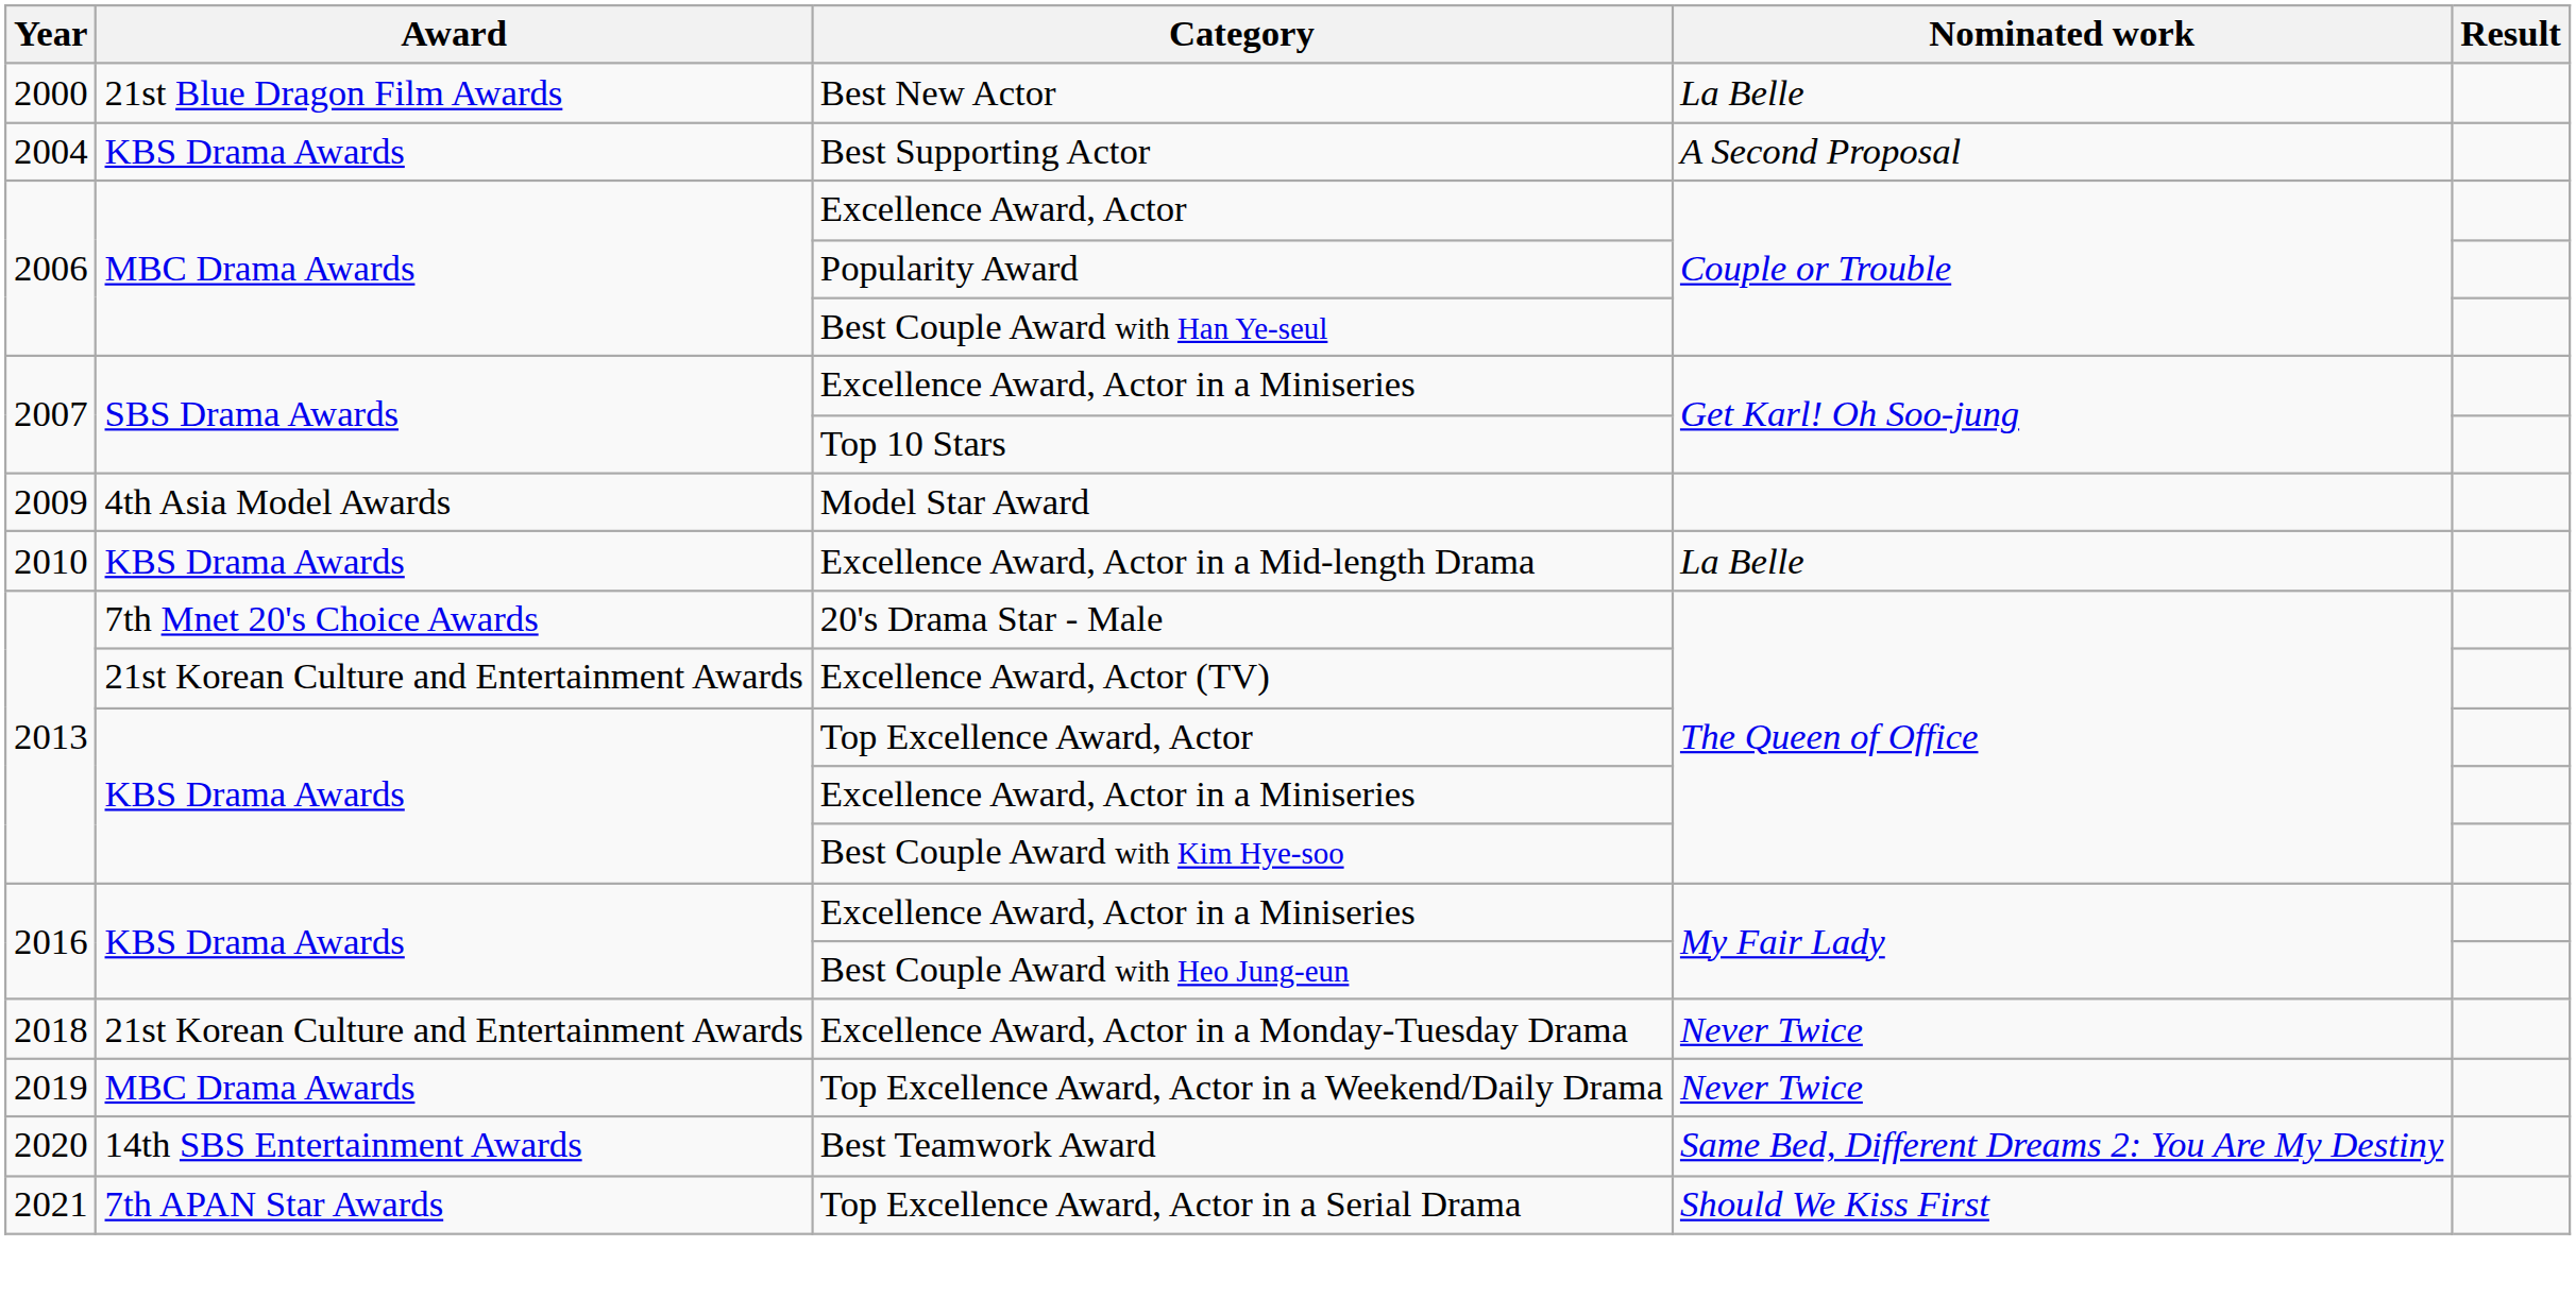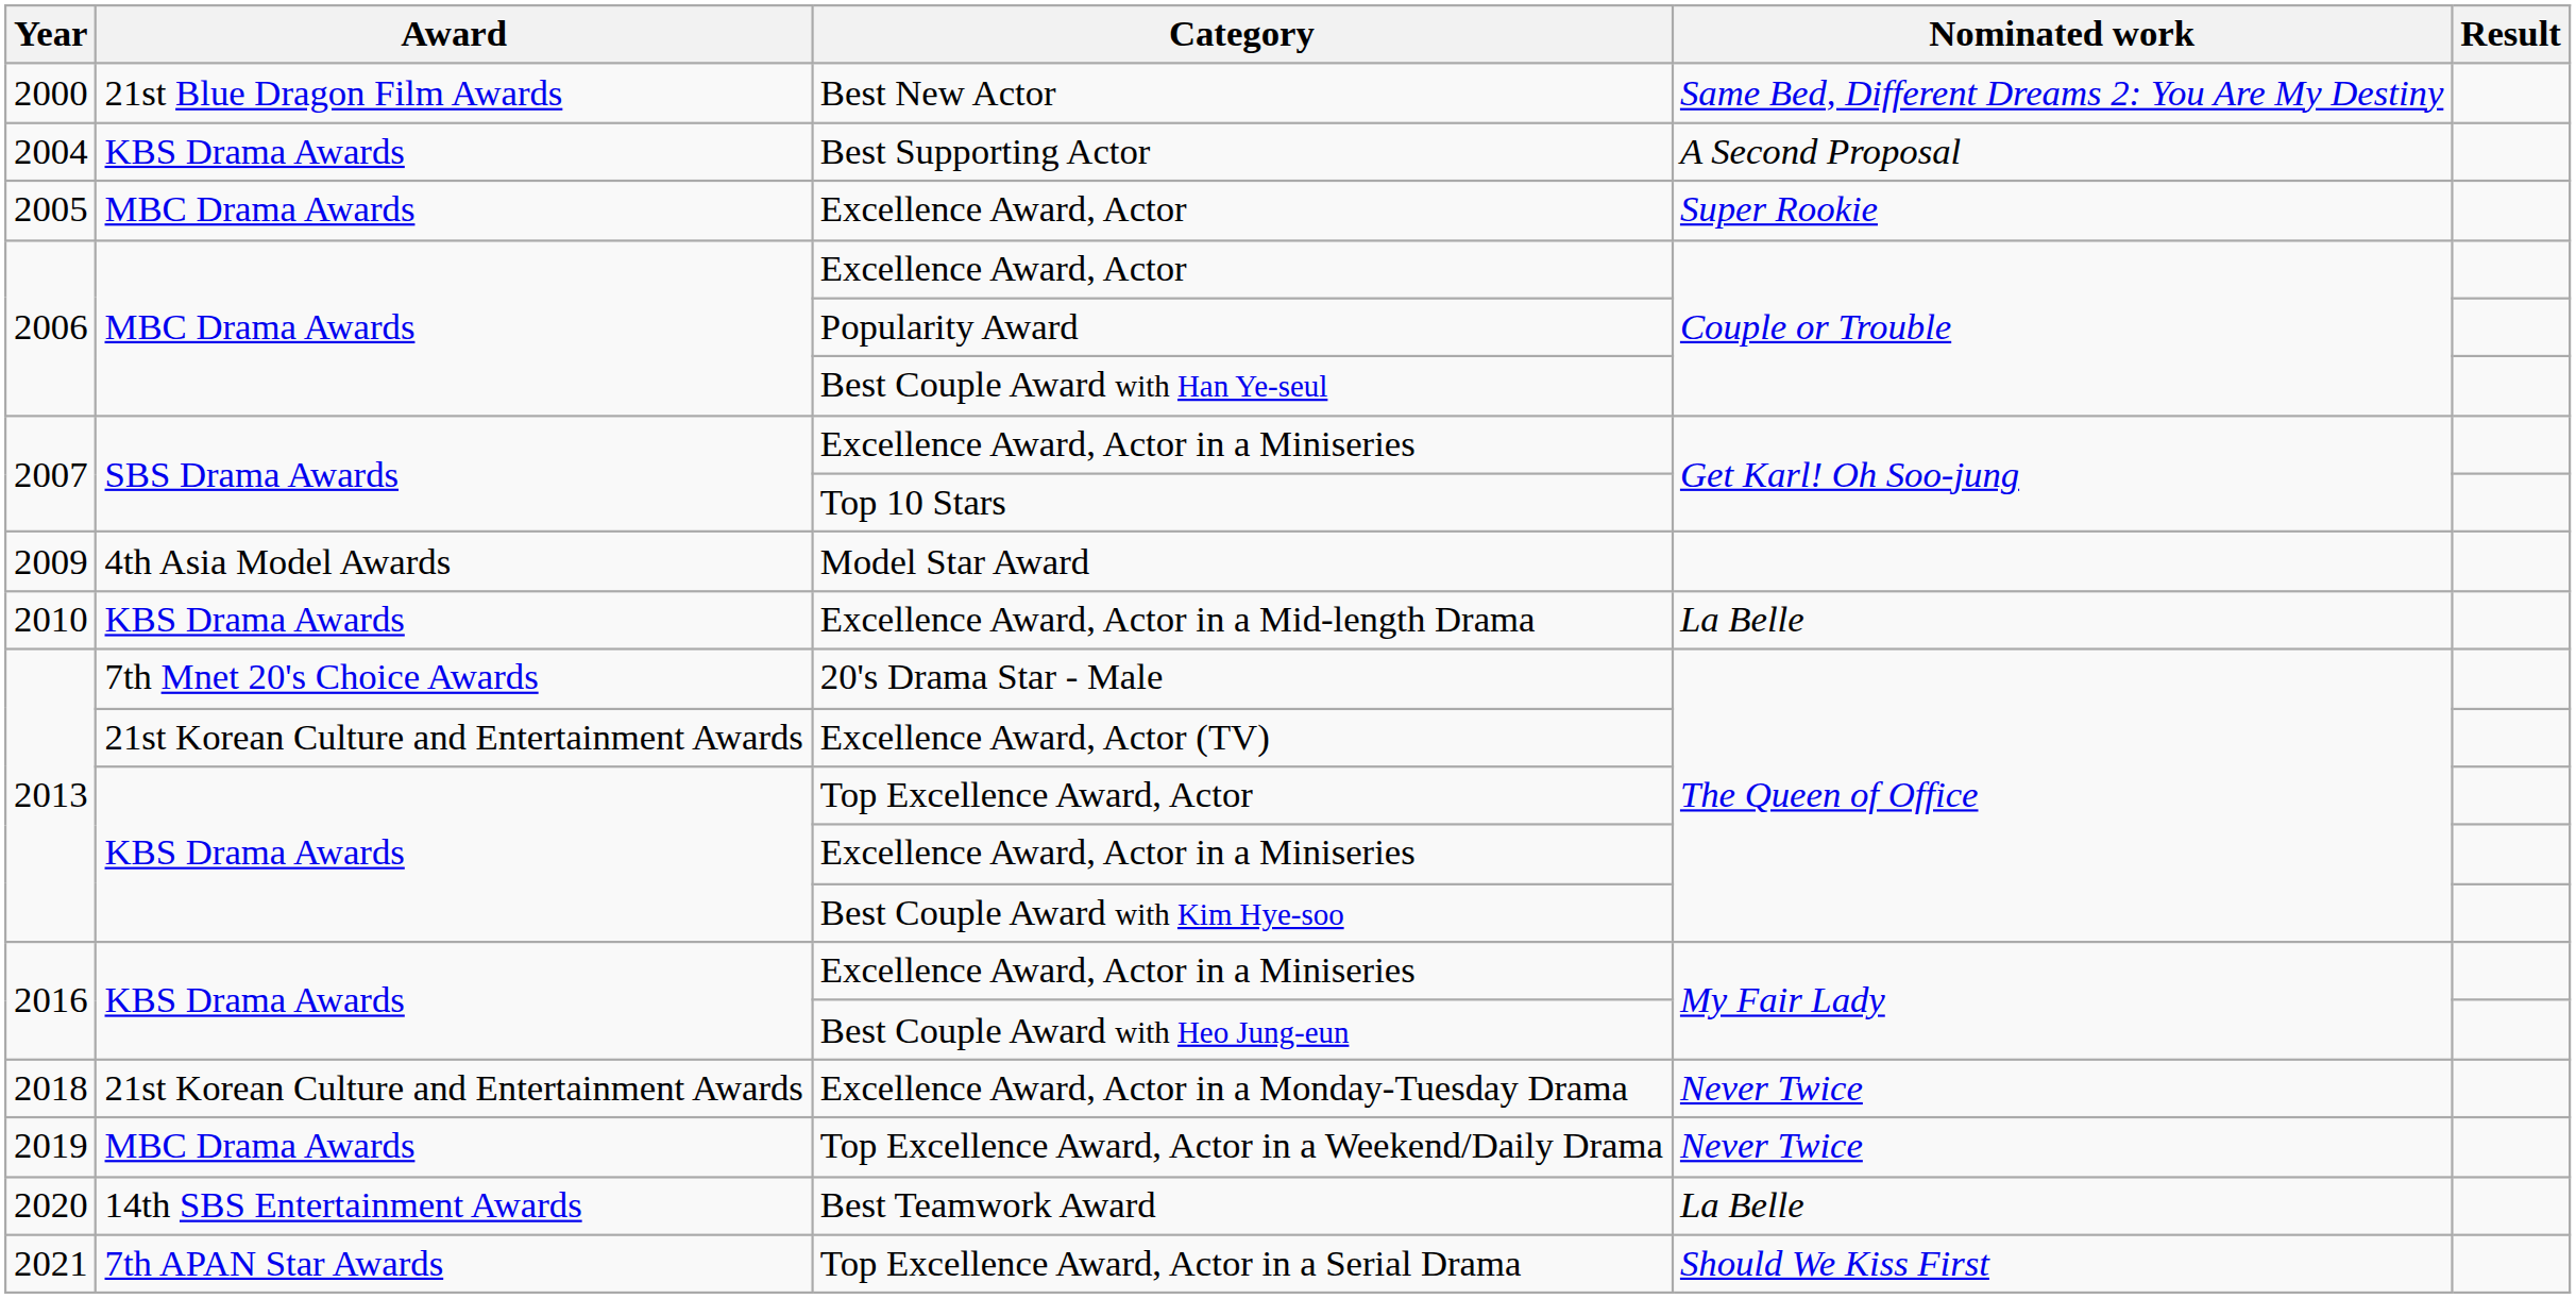 <table class="wikitable">
 <tr>
 <th>Year</th>
 <th>Award</th>
 <th>Category</th>
 <th>Nominated work</th>
 <th>Result</th>
 </tr>
 <tr>
 <td>2000</td>
 <td>21st <a href='#'>Blue Dragon Film Awards</a></td>
 <td>Best New Actor</td>
-<td><em>La Belle</em></td>
+<td><em><a href='#'>Same Bed, Different Dreams 2: You Are My Destiny</a></em></td>
 <td></td>
 </tr>
 <tr>
 <td>2004</td>
 <td><a href='#'>KBS Drama Awards</a></td>
 <td>Best Supporting Actor</td>
 <td><em>A Second Proposal</em></td>
+<td></td>
+</tr>
+<tr>
+<td>2005</td>
+<td><a href='#'>MBC Drama Awards</a></td>
+<td>Excellence Award, Actor</td>
+<td><em><a href='#'>Super Rookie</a></em></td>
 <td></td>
 </tr>
 <tr>
 <td rowspan="3">2006</td>
 <td rowspan="3"><a href='#'>MBC Drama Awards</a></td>
 <td>Excellence Award, Actor</td>
 <td rowspan="3"><em><a href='#'>Couple or Trouble</a></em></td>
 <td></td>
 </tr>
 <tr>
 <td>Popularity Award</td>
 <td></td>
 </tr>
 <tr>
 <td>Best Couple Award <small>with <a href='#'>Han Ye-seul</a></small></td>
 <td></td>
 </tr>
 <tr>
 <td rowspan=2>2007</td>
 <td rowspan=2><a href='#'>SBS Drama Awards</a></td>
 <td>Excellence Award, Actor in a Miniseries</td>
 <td rowspan=2><em><a href='#'>Get Karl! Oh Soo-jung</a></em></td>
 <td></td>
 </tr>
 <tr>
 <td>Top 10 Stars</td>
 <td></td>
 </tr>
 <tr>
 <td>2009</td>
 <td>4th Asia Model Awards</td>
 <td>Model Star Award</td>
 <td></td>
 <td></td>
 </tr>
 <tr>
 <td>2010</td>
 <td><a href='#'>KBS Drama Awards</a></td>
 <td>Excellence Award, Actor in a Mid-length Drama</td>
 <td><em>La Belle</em></td>
 <td></td>
 </tr>
 <tr>
 <td rowspan="5">2013</td>
 <td>7th <a href='#'>Mnet 20's Choice Awards</a></td>
 <td>20's Drama Star - Male</td>
 <td rowspan="5"><em><a href='#'>The Queen of Office</a></em></td>
 <td></td>
 </tr>
 <tr>
 <td>21st Korean Culture and Entertainment Awards</td>
 <td>Excellence Award, Actor (TV)</td>
 <td></td>
 </tr>
 <tr>
 <td rowspan="3"><a href='#'>KBS Drama Awards</a></td>
 <td>Top Excellence Award, Actor</td>
 <td></td>
 </tr>
 <tr>
 <td>Excellence Award, Actor in a Miniseries</td>
 <td></td>
 </tr>
 <tr>
 <td>Best Couple Award <small>with <a href='#'>Kim Hye-soo</a></small></td>
 <td></td>
 </tr>
 <tr>
 <td rowspan=2>2016</td>
 <td rowspan=2><a href='#'>KBS Drama Awards</a></td>
 <td>Excellence Award, Actor in a Miniseries</td>
 <td rowspan=2><em><a href='#'>My Fair Lady</a></em></td>
 <td></td>
 </tr>
 <tr>
 <td>Best Couple Award <small>with <a href='#'>Heo Jung-eun</a></small></td>
 <td></td>
 </tr>
 <tr>
 <td>2018</td>
 <td>21st Korean Culture and Entertainment Awards</td>
 <td>Excellence Award, Actor in a Monday-Tuesday Drama</td>
 <td><em><a href='#'>Never Twice</a></em></td>
 <td></td>
 </tr>
 <tr>
 <td>2019</td>
 <td><a href='#'>MBC Drama Awards</a></td>
 <td>Top Excellence Award, Actor in a Weekend/Daily Drama</td>
 <td><em><a href='#'>Never Twice</a></em></td>
 <td></td>
 </tr>
 <tr>
 <td>2020</td>
 <td>14th <a href='#'>SBS Entertainment Awards</a></td>
 <td>Best Teamwork Award</td>
-<td><em><a href='#'>Same Bed, Different Dreams 2: You Are My Destiny</a></em></td>
+<td><em>La Belle</em></td>
 <td></td>
 </tr>
 <tr>
 <td>2021</td>
 <td><a href='#'>7th APAN Star Awards</a></td>
 <td>Top Excellence Award, Actor in a Serial Drama</td>
 <td><em><a href='#'>Should We Kiss First</a></em></td>
 <td></td>
 </tr>
 </table>
